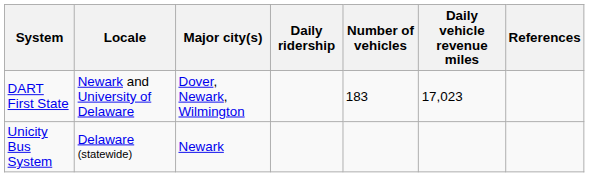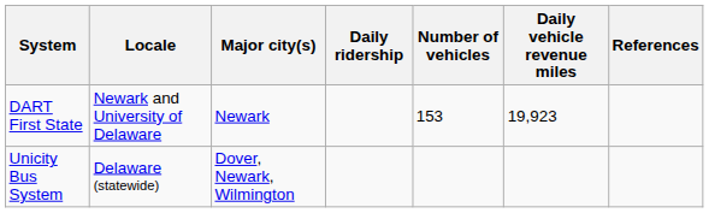 <table class="wikitable sortable" style="font-size: 90%; width: 100%">
 <tr>
 <th>System</th>
 <th>Locale</th>
 <th>Major city(s)</th>
 <th>Daily ridership</th>
 <th>Number of vehicles</th>
 <th>Daily vehicle revenue miles</th>
 <th>References</th>
 </tr>
 <tr>
 <td><a href='#'>DART First State</a></td>
 <td><a href='#'>Newark</a> and <a href='#'>University of Delaware</a></td>
-<td><a href='#'>Dover</a>, <a href='#'>Newark</a>, <a href='#'>Wilmington</a></td>
+<td><a href='#'>Newark</a></td>
 <td></td>
-<td>183</td>
-<td>17,023</td>
+<td>153</td>
+<td>19,923</td>
 <td></td>
 </tr>
 <tr>
 <td><a href='#'>Unicity Bus System</a></td>
 <td><a href='#'>Delaware</a> <small>(statewide)</small></td>
-<td><a href='#'>Newark</a></td>
+<td><a href='#'>Dover</a>, <a href='#'>Newark</a>, <a href='#'>Wilmington</a></td>
 <td></td>
 <td></td>
 <td></td>
 <td></td>
 </tr>
 </table>
